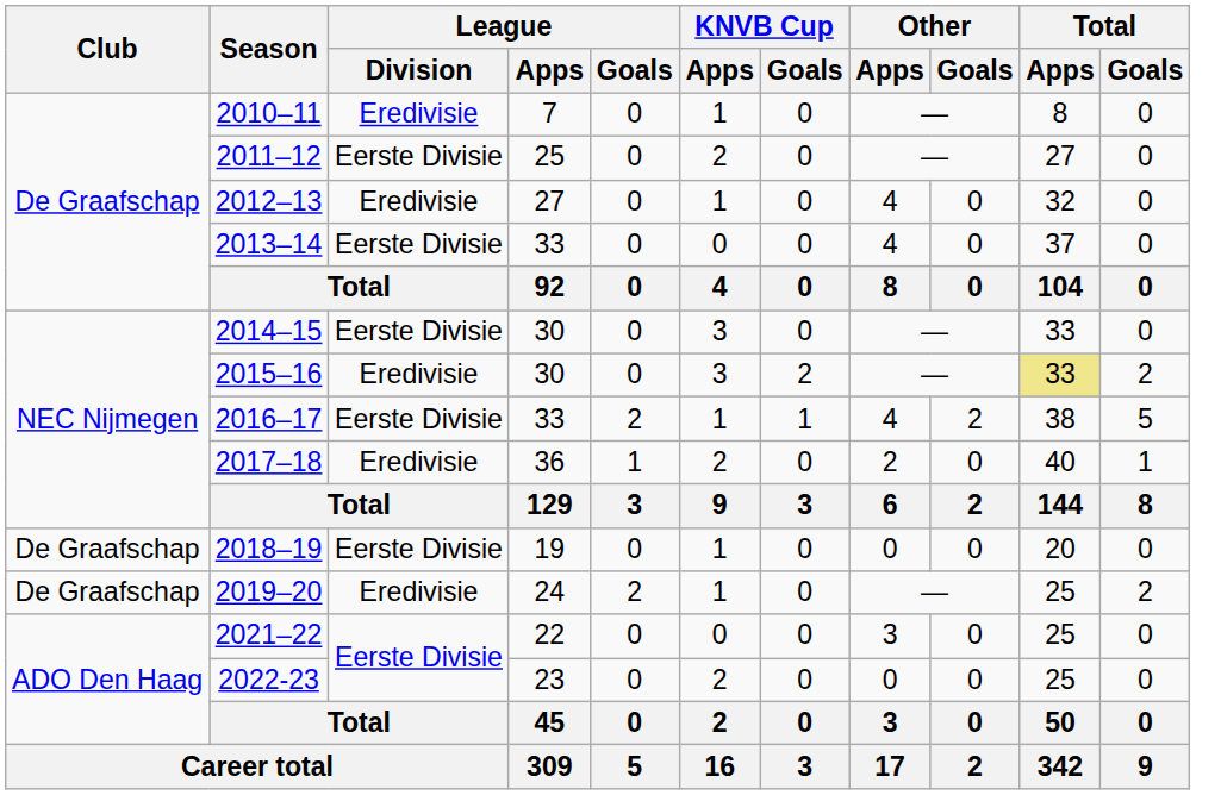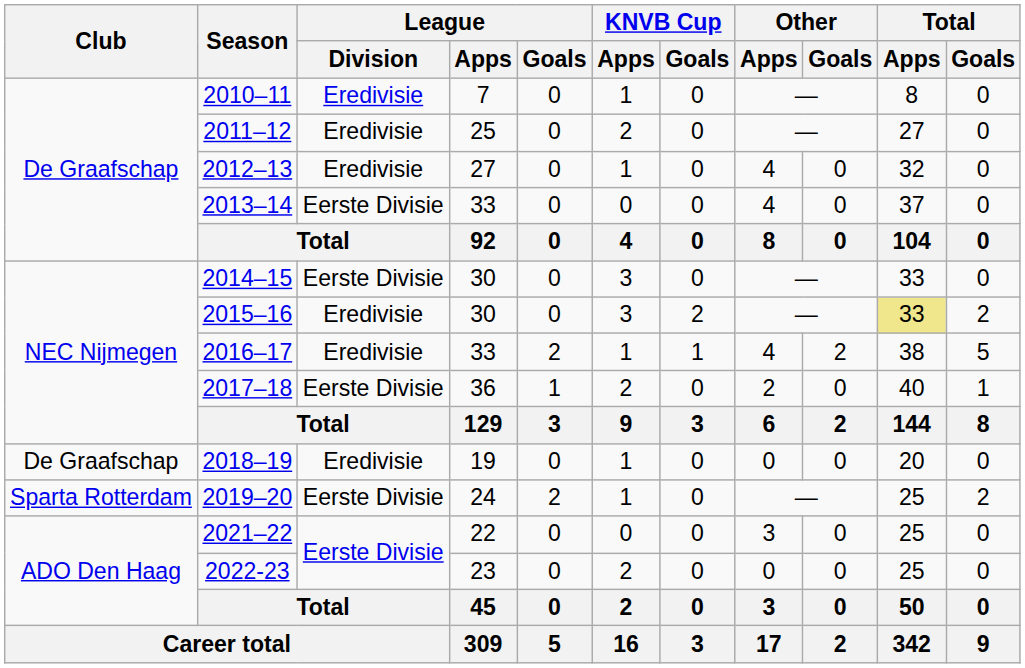 <table class="wikitable" style="text-align: center;">
 <tr>
 <th rowspan="2">Club</th>
 <th rowspan="2">Season</th>
 <th colspan="3">League</th>
 <th colspan="2"><a href='#'>KNVB Cup</a></th>
 <th colspan="2">Other</th>
 <th colspan="2">Total</th>
 </tr>
 <tr>
 <th>Division</th>
 <th>Apps</th>
 <th>Goals</th>
 <th>Apps</th>
 <th>Goals</th>
 <th>Apps</th>
 <th>Goals</th>
 <th>Apps</th>
 <th>Goals</th>
 </tr>
 <tr>
 <td rowspan="5"><a href='#'>De Graafschap</a></td>
 <td><a href='#'>2010–11</a></td>
 <td><a href='#'>Eredivisie</a></td>
 <td>7</td>
 <td>0</td>
 <td>1</td>
 <td>0</td>
 <td colspan="2">—</td>
 <td>8</td>
 <td>0</td>
 </tr>
 <tr>
 <td><a href='#'>2011–12</a></td>
-<td>Eerste Divisie</td>
+<td>Eredivisie</td>
 <td>25</td>
 <td>0</td>
 <td>2</td>
 <td>0</td>
 <td colspan="2">—</td>
 <td>27</td>
 <td>0</td>
 </tr>
 <tr>
 <td><a href='#'>2012–13</a></td>
 <td>Eredivisie</td>
 <td>27</td>
 <td>0</td>
 <td>1</td>
 <td>0</td>
 <td>4</td>
 <td>0</td>
 <td>32</td>
 <td>0</td>
 </tr>
 <tr>
 <td><a href='#'>2013–14</a></td>
 <td>Eerste Divisie</td>
 <td>33</td>
 <td>0</td>
 <td>0</td>
 <td>0</td>
 <td>4</td>
 <td>0</td>
 <td>37</td>
 <td>0</td>
 </tr>
 <tr>
 <th colspan="2">Total</th>
 <th>92</th>
 <th>0</th>
 <th>4</th>
 <th>0</th>
 <th>8</th>
 <th>0</th>
 <th>104</th>
 <th>0</th>
 </tr>
 <tr>
 <td rowspan="5"><a href='#'>NEC Nijmegen</a></td>
 <td><a href='#'>2014–15</a></td>
 <td>Eerste Divisie</td>
 <td>30</td>
 <td>0</td>
 <td>3</td>
 <td>0</td>
 <td colspan="2">—</td>
 <td>33</td>
 <td>0</td>
 </tr>
 <tr>
 <td><a href='#'>2015–16</a></td>
 <td>Eredivisie</td>
 <td>30</td>
 <td>0</td>
 <td>3</td>
 <td>2</td>
 <td colspan="2">—</td>
 <td style="background: khaki;">33</td>
 <td>2</td>
 </tr>
 <tr>
 <td><a href='#'>2016–17</a></td>
-<td>Eerste Divisie</td>
+<td>Eredivisie</td>
 <td>33</td>
 <td>2</td>
 <td>1</td>
 <td>1</td>
 <td>4</td>
 <td>2</td>
 <td>38</td>
 <td>5</td>
 </tr>
 <tr>
 <td><a href='#'>2017–18</a></td>
-<td>Eredivisie</td>
+<td>Eerste Divisie</td>
 <td>36</td>
 <td>1</td>
 <td>2</td>
 <td>0</td>
 <td>2</td>
 <td>0</td>
 <td>40</td>
 <td>1</td>
 </tr>
 <tr>
 <th colspan="2">Total</th>
 <th>129</th>
 <th>3</th>
 <th>9</th>
 <th>3</th>
 <th>6</th>
 <th>2</th>
 <th>144</th>
 <th>8</th>
 </tr>
 <tr>
 <td>De Graafschap</td>
 <td><a href='#'>2018–19</a></td>
-<td>Eerste Divisie</td>
+<td>Eredivisie</td>
 <td>19</td>
 <td>0</td>
 <td>1</td>
 <td>0</td>
 <td>0</td>
 <td>0</td>
 <td>20</td>
 <td>0</td>
 </tr>
 <tr>
-<td>De Graafschap</td>
+<td><a href='#'>Sparta Rotterdam</a></td>
 <td><a href='#'>2019–20</a></td>
-<td>Eredivisie</td>
+<td>Eerste Divisie</td>
 <td>24</td>
 <td>2</td>
 <td>1</td>
 <td>0</td>
 <td colspan="2">—</td>
 <td>25</td>
 <td>2</td>
 </tr>
 <tr>
 <td rowspan=3><a href='#'>ADO Den Haag</a></td>
 <td><a href='#'>2021–22</a></td>
 <td rowspan=2><a href='#'>Eerste Divisie</a></td>
 <td>22</td>
 <td>0</td>
 <td>0</td>
 <td>0</td>
 <td>3</td>
 <td>0</td>
 <td>25</td>
 <td>0</td>
 </tr>
 <tr>
 <td><a href='#'>2022-23</a></td>
 <td>23</td>
 <td>0</td>
 <td>2</td>
 <td>0</td>
 <td>0</td>
 <td>0</td>
 <td>25</td>
 <td>0</td>
 </tr>
 <tr>
 <th colspan=2>Total</th>
 <th>45</th>
 <th>0</th>
 <th>2</th>
 <th>0</th>
 <th>3</th>
 <th>0</th>
 <th>50</th>
 <th>0</th>
 </tr>
 <tr>
 <th colspan="3">Career total</th>
 <th>309</th>
 <th>5</th>
 <th>16</th>
 <th>3</th>
 <th>17</th>
 <th>2</th>
 <th>342</th>
 <th>9</th>
 </tr>
 </table>
